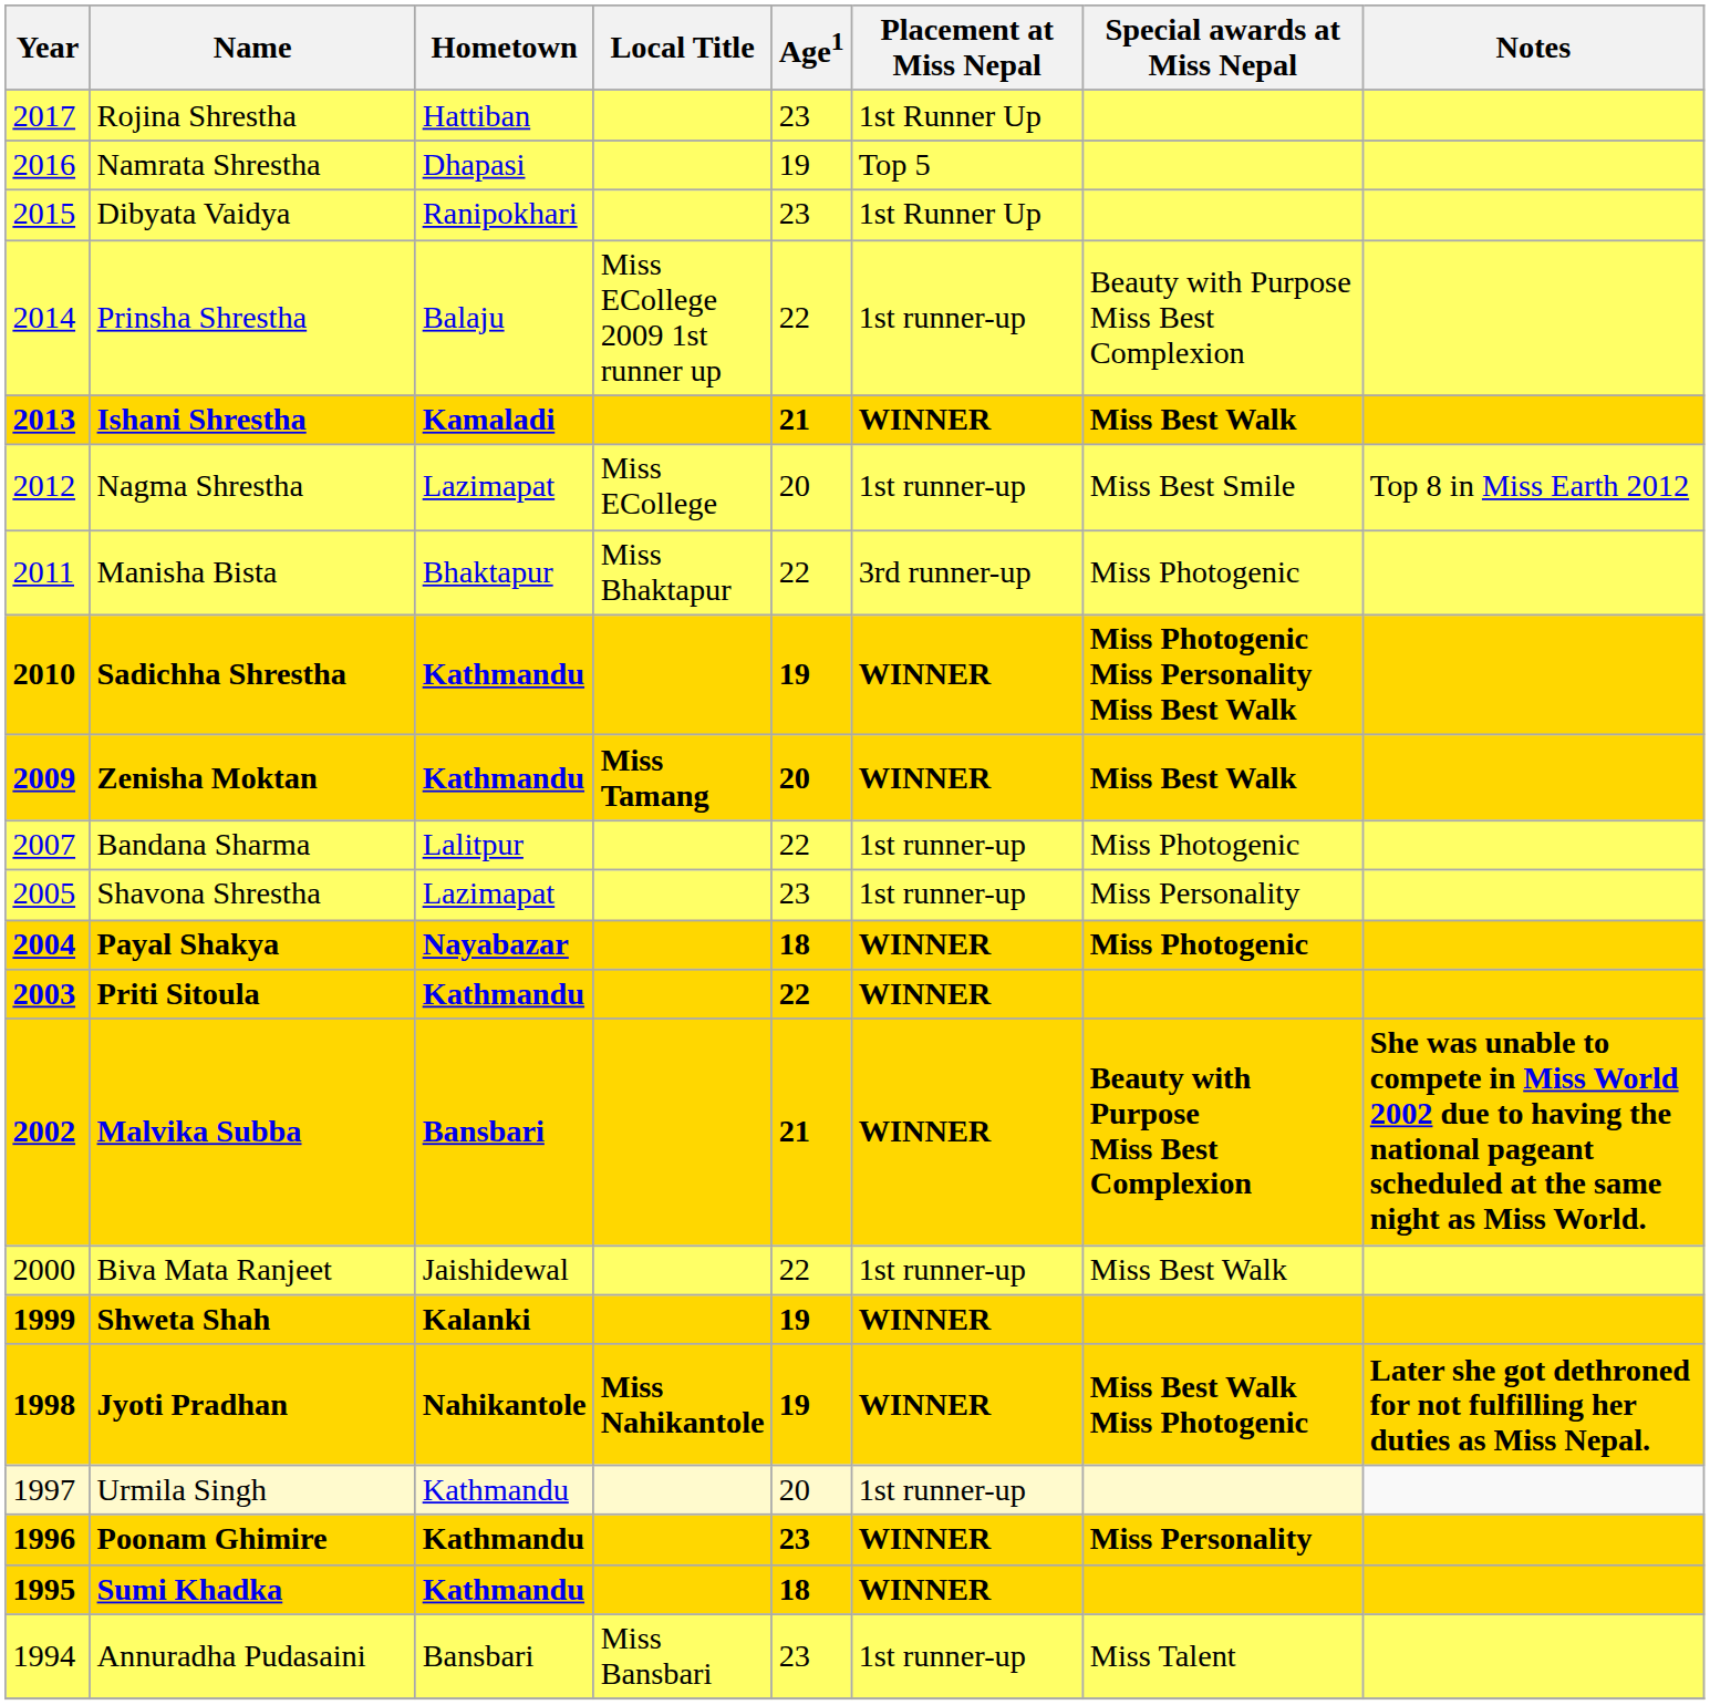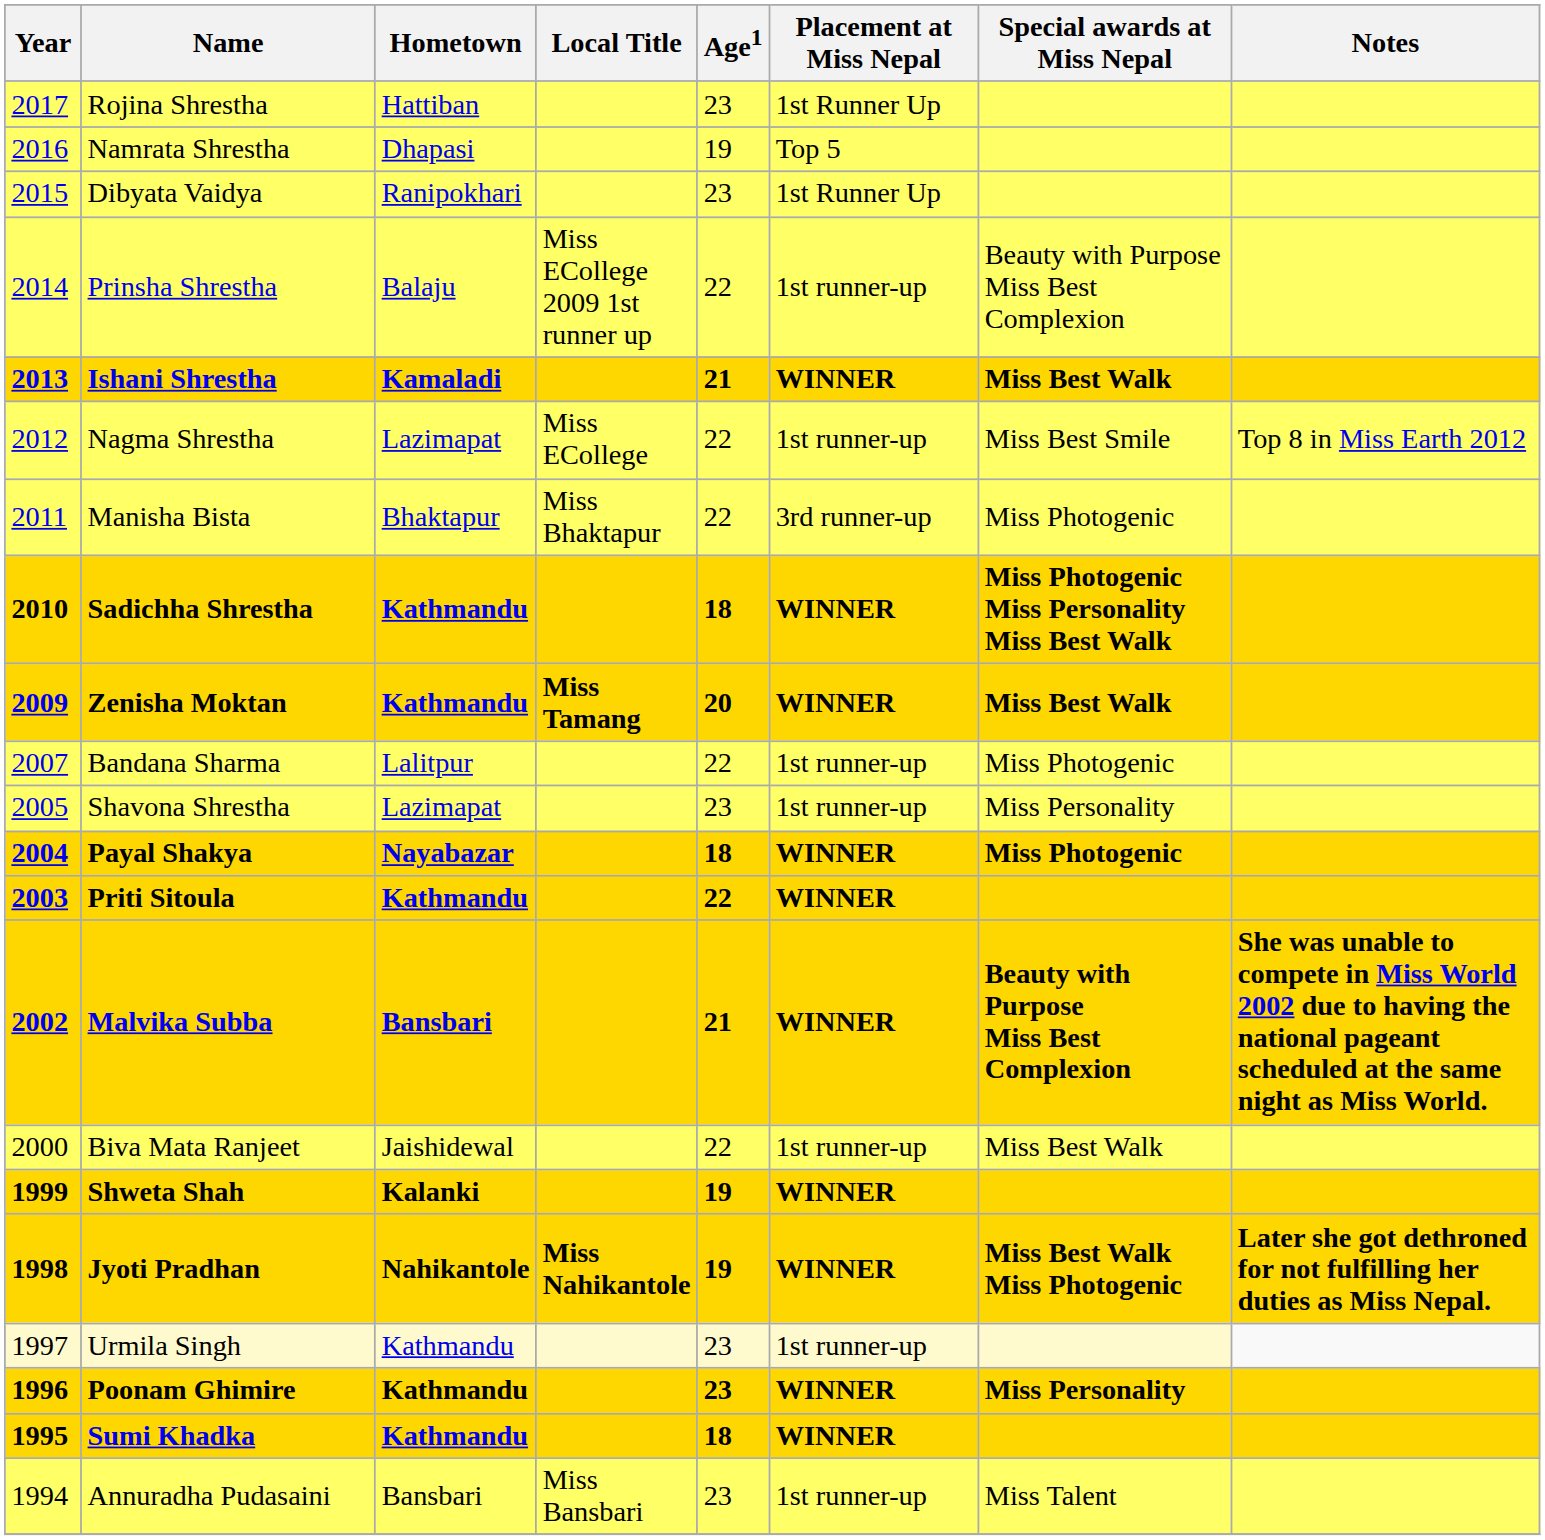 <table class="wikitable sortable collapsible">
 <tr bgcolor="#efefef">
 <th width=5%>Year</th>
 <th width=20%>Name</th>
 <th width=10%>Hometown</th>
 <th width=10%>Local Title</th>
 <th width=3%>Age<sup>1</sup></th>
 <th width=14%>Placement at Miss Nepal</th>
 <th width=17%>Special awards at Miss Nepal</th>
 <th width=21%>Notes</th>
 </tr>
 <tr style="background-color:#FFFF66">
 <td><a href='#'>2017</a></td>
 <td>Rojina Shrestha</td>
 <td><a href='#'>Hattiban</a></td>
 <td></td>
 <td>23</td>
 <td>1st Runner Up</td>
 <td></td>
 <td></td>
 </tr>
 <tr style="background-color:#FFFF66">
 <td><a href='#'>2016</a></td>
 <td>Namrata Shrestha</td>
 <td><a href='#'>Dhapasi</a></td>
 <td></td>
 <td>19</td>
 <td>Top 5</td>
 <td></td>
 <td></td>
 </tr>
 <tr style="background-color:#FFFF66">
 <td><a href='#'>2015</a></td>
 <td>Dibyata Vaidya</td>
 <td><a href='#'>Ranipokhari</a></td>
 <td></td>
 <td>23</td>
 <td>1st Runner Up</td>
 <td></td>
 <td></td>
 </tr>
 <tr style="background-color:#FFFF66">
 <td><a href='#'>2014</a></td>
 <td><a href='#'>Prinsha Shrestha</a></td>
 <td><a href='#'>Balaju</a></td>
 <td>Miss ECollege 2009 1st runner up</td>
 <td>22</td>
 <td>1st runner-up</td>
 <td>Beauty with Purpose <br> Miss Best Complexion</td>
 <td></td>
 </tr>
 <tr style="background:GOLD; font-weight:bold;">
 <td><a href='#'>2013</a></td>
 <td><a href='#'>Ishani Shrestha</a></td>
 <td><a href='#'>Kamaladi</a></td>
 <td></td>
 <td>21</td>
 <td><strong>WINNER</strong></td>
 <td>Miss Best Walk</td>
 <td></td>
 </tr>
 <tr style="background-color:#FFFF66">
 <td><a href='#'>2012</a></td>
 <td>Nagma Shrestha</td>
 <td><a href='#'>Lazimapat</a></td>
 <td>Miss ECollege</td>
-<td>20</td>
+<td>22</td>
 <td>1st runner-up</td>
 <td>Miss Best Smile</td>
 <td>Top 8 in <a href='#'>Miss Earth 2012</a></td>
 </tr>
 <tr style="background-color:#FFFF66">
 <td><a href='#'>2011</a></td>
 <td>Manisha Bista</td>
 <td><a href='#'>Bhaktapur</a></td>
 <td>Miss Bhaktapur</td>
 <td>22</td>
 <td>3rd runner-up</td>
 <td>Miss Photogenic</td>
 <td></td>
 </tr>
 <tr style="background:GOLD; font-weight:bold;">
 <td>2010</td>
 <td>Sadichha Shrestha</td>
 <td><a href='#'>Kathmandu</a></td>
 <td></td>
-<td>19</td>
+<td>18</td>
 <td><strong>WINNER</strong></td>
 <td>Miss Photogenic <br> Miss Personality <br> Miss Best Walk</td>
 <td></td>
 </tr>
 <tr style="background:GOLD; font-weight:bold;">
 <td><a href='#'>2009</a></td>
 <td>Zenisha Moktan</td>
 <td><a href='#'>Kathmandu</a></td>
 <td>Miss Tamang</td>
 <td>20</td>
 <td><strong>WINNER</strong></td>
 <td>Miss Best Walk</td>
 <td></td>
 </tr>
 <tr style="background-color:#FFFF66">
 <td><a href='#'>2007</a></td>
 <td>Bandana Sharma</td>
 <td><a href='#'>Lalitpur</a></td>
 <td></td>
 <td>22</td>
 <td>1st runner-up</td>
 <td>Miss Photogenic</td>
 <td></td>
 </tr>
 <tr style="background-color:#FFFF66">
 <td><a href='#'>2005</a></td>
 <td>Shavona Shrestha</td>
 <td><a href='#'>Lazimapat</a></td>
 <td></td>
 <td>23</td>
 <td>1st runner-up</td>
 <td>Miss Personality</td>
 <td></td>
 </tr>
 <tr style="background:GOLD; font-weight:bold;">
 <td><a href='#'>2004</a></td>
 <td>Payal Shakya</td>
 <td><a href='#'>Nayabazar</a></td>
 <td></td>
 <td>18</td>
 <td><strong>WINNER</strong></td>
 <td>Miss Photogenic</td>
 <td></td>
 </tr>
 <tr style="background:GOLD; font-weight:bold;">
 <td><a href='#'>2003</a></td>
 <td>Priti Sitoula</td>
 <td><a href='#'>Kathmandu</a></td>
 <td></td>
 <td>22</td>
 <td><strong>WINNER</strong></td>
 <td></td>
 <td></td>
 </tr>
 <tr style="background:GOLD; font-weight:bold;">
 <td><a href='#'>2002</a></td>
 <td><a href='#'>Malvika Subba</a></td>
 <td><a href='#'>Bansbari</a></td>
 <td></td>
 <td>21</td>
 <td><strong>WINNER</strong></td>
 <td>Beauty with Purpose <br> Miss Best Complexion</td>
 <td>She was unable to compete in <a href='#'>Miss World 2002</a> due to having the national pageant scheduled at the same night as Miss World.</td>
 </tr>
 <tr style="background-color:#FFFF66">
 <td>2000</td>
 <td>Biva Mata Ranjeet</td>
 <td>Jaishidewal</td>
 <td></td>
 <td>22</td>
 <td>1st runner-up</td>
 <td>Miss Best Walk</td>
 <td></td>
 </tr>
 <tr style="background:GOLD; font-weight:bold;">
 <td>1999</td>
 <td>Shweta Shah</td>
 <td>Kalanki</td>
 <td></td>
 <td>19</td>
 <td><strong>WINNER</strong></td>
 <td></td>
 <td></td>
 </tr>
 <tr style="background:GOLD; font-weight:bold;">
 <td>1998</td>
 <td>Jyoti Pradhan</td>
 <td>Nahikantole</td>
 <td>Miss Nahikantole</td>
 <td>19</td>
 <td><strong>WINNER</strong></td>
 <td>Miss Best Walk <br> Miss Photogenic</td>
 <td>Later she got dethroned for not fulfilling her duties as Miss Nepal.</td>
 </tr>
 <tr style="background-color:#FFFACD">
 <td>1997</td>
 <td>Urmila Singh</td>
 <td><a href='#'>Kathmandu</a></td>
 <td></td>
-<td>20</td>
+<td>23</td>
 <td>1st runner-up</td>
 <td></td>
 </tr>
 <tr style="background:GOLD; font-weight:bold;">
 <td>1996</td>
 <td>Poonam Ghimire</td>
 <td>Kathmandu</td>
 <td></td>
 <td>23</td>
 <td><strong>WINNER</strong></td>
 <td>Miss Personality</td>
 <td></td>
 </tr>
 <tr style="background:GOLD; font-weight:bold;">
 <td>1995</td>
 <td><a href='#'>Sumi Khadka</a></td>
 <td><a href='#'>Kathmandu</a></td>
 <td></td>
 <td>18</td>
 <td><strong>WINNER</strong></td>
 <td></td>
 <td></td>
 </tr>
 <tr style="background-color:#FFFF66">
 <td>1994</td>
 <td>Annuradha Pudasaini</td>
 <td>Bansbari</td>
 <td>Miss Bansbari</td>
 <td>23</td>
 <td>1st runner-up</td>
 <td>Miss Talent</td>
 <td></td>
 </tr>
 <tr>
 </tr>
 </table>
